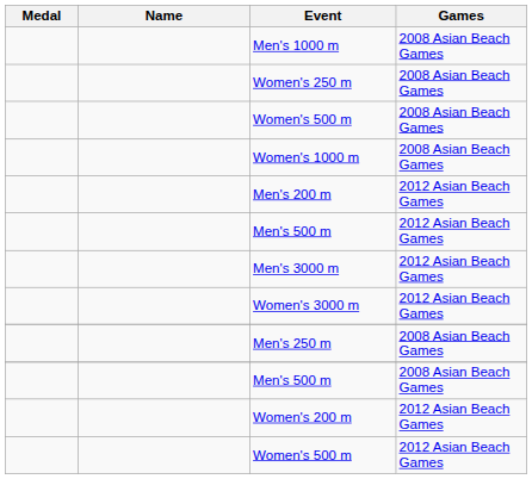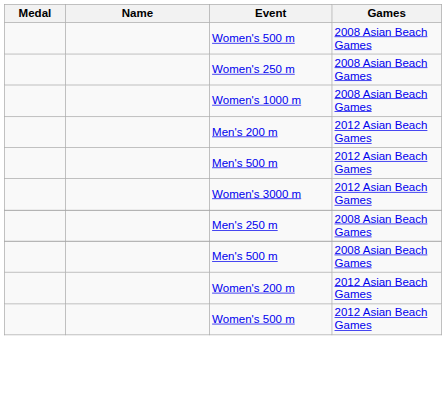 <table class="wikitable sortable" style="font-size:100%">
 <tr>
 <th width="90">Medal</th>
 <th width="250">Name</th>
 <th width="200">Event</th>
 <th width="180">Games</th>
 </tr>
 <tr>
 <td></td>
 <td></td>
-<td><a href='#'>Men's 1000 m</a></td>
+<td><a href='#'>Women's 500 m</a></td>
 <td><a href='#'>2008 Asian Beach Games</a></td>
 </tr>
 <tr>
 <td></td>
 <td></td>
 <td><a href='#'>Women's 250 m</a></td>
-<td><a href='#'>2008 Asian Beach Games</a></td>
-</tr>
-<tr>
-<td></td>
-<td></td>
-<td><a href='#'>Women's 500 m</a></td>
 <td><a href='#'>2008 Asian Beach Games</a></td>
 </tr>
 <tr>
 <td></td>
 <td></td>
 <td><a href='#'>Women's 1000 m</a></td>
 <td><a href='#'>2008 Asian Beach Games</a></td>
 </tr>
 <tr>
 <td></td>
 <td></td>
 <td><a href='#'>Men's 200 m</a></td>
 <td><a href='#'>2012 Asian Beach Games</a></td>
 </tr>
 <tr>
 <td></td>
 <td></td>
 <td><a href='#'>Men's 500 m</a></td>
-<td><a href='#'>2012 Asian Beach Games</a></td>
-</tr>
-<tr>
-<td></td>
-<td></td>
-<td><a href='#'>Men's 3000 m</a></td>
 <td><a href='#'>2012 Asian Beach Games</a></td>
 </tr>
 <tr>
 <td></td>
 <td></td>
 <td><a href='#'>Women's 3000 m</a></td>
 <td><a href='#'>2012 Asian Beach Games</a></td>
 </tr>
 <tr>
 </tr>
 <tr>
 <td></td>
 <td></td>
 <td><a href='#'>Men's 250 m</a></td>
 <td><a href='#'>2008 Asian Beach Games</a></td>
 </tr>
 <tr>
 </tr>
 <tr>
 <td></td>
 <td></td>
 <td><a href='#'>Men's 500 m</a></td>
 <td><a href='#'>2008 Asian Beach Games</a></td>
 </tr>
 <tr>
 <td></td>
 <td></td>
 <td><a href='#'>Women's 200 m</a></td>
 <td><a href='#'>2012 Asian Beach Games</a></td>
 </tr>
 <tr>
 <td></td>
 <td></td>
 <td><a href='#'>Women's 500 m</a></td>
 <td><a href='#'>2012 Asian Beach Games</a></td>
 </tr>
 </table>
